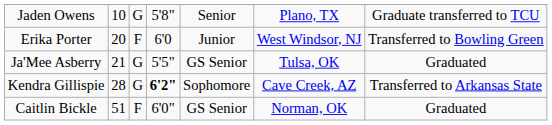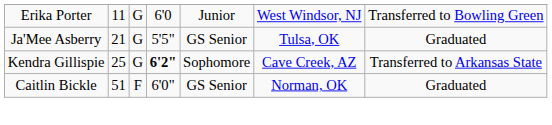 <table class="wikitable sortable" style="text-align: center">
 <tr align=center>
 </tr>
 <tr>
-<td>Jaden Owens</td>
-<td>10</td>
+<td>Erika Porter</td>
+<td>11</td>
 <td>G</td>
-<td>5'8"</td>
-<td>Senior</td>
-<td><a href='#'>Plano, TX</a></td>
-<td>Graduate transferred to <a href='#'>TCU</a></td>
-</tr>
-<tr>
-<td>Erika Porter</td>
-<td>20</td>
-<td>F</td>
 <td>6'0</td>
 <td>Junior</td>
 <td><a href='#'>West Windsor, NJ</a></td>
 <td>Transferred to <a href='#'>Bowling Green</a></td>
 </tr>
 <tr>
 <td>Ja'Mee Asberry</td>
 <td>21</td>
 <td>G</td>
 <td>5'5"</td>
 <td>GS Senior</td>
 <td><a href='#'>Tulsa, OK</a></td>
 <td>Graduated</td>
 </tr>
 <tr>
 <td>Kendra Gillispie</td>
-<td>28</td>
+<td>25</td>
 <td>G</td>
 <td><strong>6'2"</strong></td>
 <td>Sophomore</td>
 <td><a href='#'>Cave Creek, AZ</a></td>
 <td>Transferred to <a href='#'>Arkansas State</a></td>
 </tr>
 <tr>
 <td>Caitlin Bickle</td>
 <td>51</td>
 <td>F</td>
 <td>6'0"</td>
 <td>GS Senior</td>
 <td><a href='#'>Norman, OK</a></td>
 <td>Graduated</td>
 </tr>
 </table>
